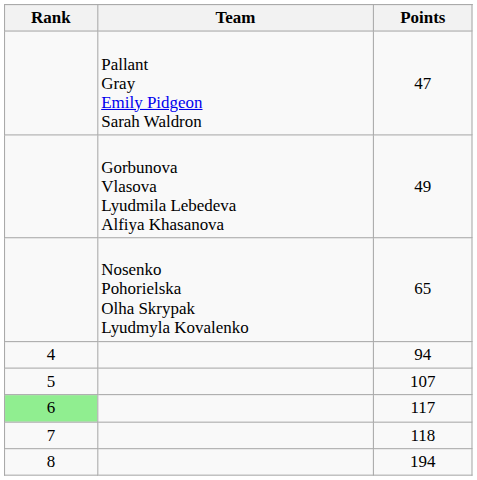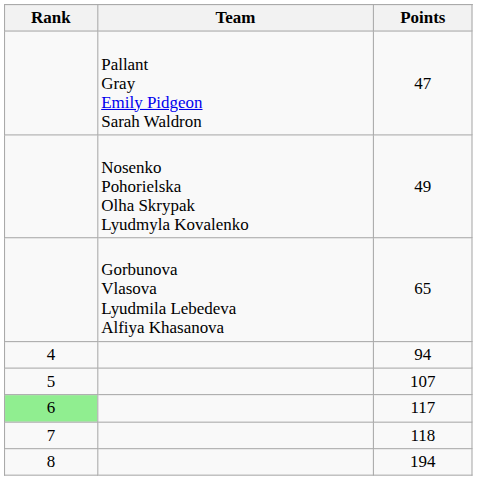 <table class="wikitable" width=50%>
 <tr>
 </tr>
 <tr>
 <th width=10%>Rank</th>
 <th width=30%>Team</th>
 <th width=10%>Points</th>
 </tr>
 <tr align="center">
 <td></td>
 <td align="left"><br>Pallant<br>Gray<br><a href='#'>Emily Pidgeon</a><br>Sarah Waldron</td>
 <td>47</td>
 </tr>
 <tr align="center">
 <td></td>
-<td align="left"><br>Gorbunova<br>Vlasova<br>Lyudmila Lebedeva<br>Alfiya Khasanova</td>
+<td align="left"><br>Nosenko<br>Pohorielska<br>Olha Skrypak<br>Lyudmyla Kovalenko</td>
 <td>49</td>
 </tr>
 <tr align="center">
 <td></td>
-<td align="left"><br>Nosenko<br>Pohorielska<br>Olha Skrypak<br>Lyudmyla Kovalenko</td>
+<td align="left"><br>Gorbunova<br>Vlasova<br>Lyudmila Lebedeva<br>Alfiya Khasanova</td>
 <td>65</td>
 </tr>
 <tr align="center">
 <td>4</td>
 <td align="left"></td>
 <td>94</td>
 </tr>
 <tr align="center">
 <td>5</td>
 <td align="left"></td>
 <td>107</td>
 </tr>
 <tr align="center">
 <td style="background: lightgreen;">6</td>
 <td align="left"></td>
 <td>117</td>
 </tr>
 <tr align="center">
 <td>7</td>
 <td align="left"></td>
 <td>118</td>
 </tr>
 <tr align="center">
 <td>8</td>
 <td align="left"></td>
 <td>194</td>
 </tr>
 </table>
